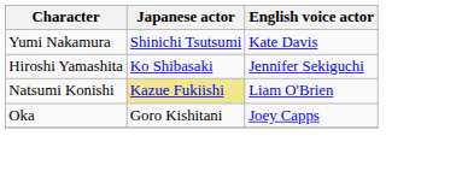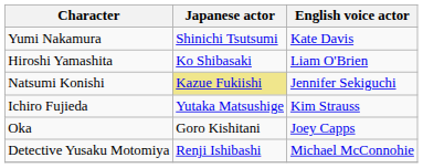 <table class=wikitable>
 <tr>
 <th>Character</th>
 <th>Japanese actor</th>
 <th>English voice actor</th>
 </tr>
 <tr>
 <td>Yumi Nakamura</td>
 <td><a href='#'>Shinichi Tsutsumi</a></td>
 <td><a href='#'>Kate Davis</a></td>
 </tr>
 <tr>
 <td>Hiroshi Yamashita</td>
 <td><a href='#'>Ko Shibasaki</a></td>
-<td><a href='#'>Jennifer Sekiguchi</a></td>
+<td><a href='#'>Liam O'Brien</a></td>
 </tr>
 <tr>
 <td>Natsumi Konishi</td>
 <td style="background: khaki;"><a href='#'>Kazue Fukiishi</a></td>
-<td><a href='#'>Liam O'Brien</a></td>
+<td><a href='#'>Jennifer Sekiguchi</a></td>
+</tr>
+<tr>
+<td>Ichiro Fujieda</td>
+<td><a href='#'>Yutaka Matsushige</a></td>
+<td><a href='#'>Kim Strauss</a></td>
 </tr>
 <tr>
 <td>Oka</td>
 <td>Goro Kishitani</td>
 <td><a href='#'>Joey Capps</a></td>
 </tr>
 <tr>
+<td>Detective Yusaku Motomiya</td>
+<td><a href='#'>Renji Ishibashi</a></td>
+<td><a href='#'>Michael McConnohie</a></td>
+</tr>
+<tr>
 </tr>
 </table>
